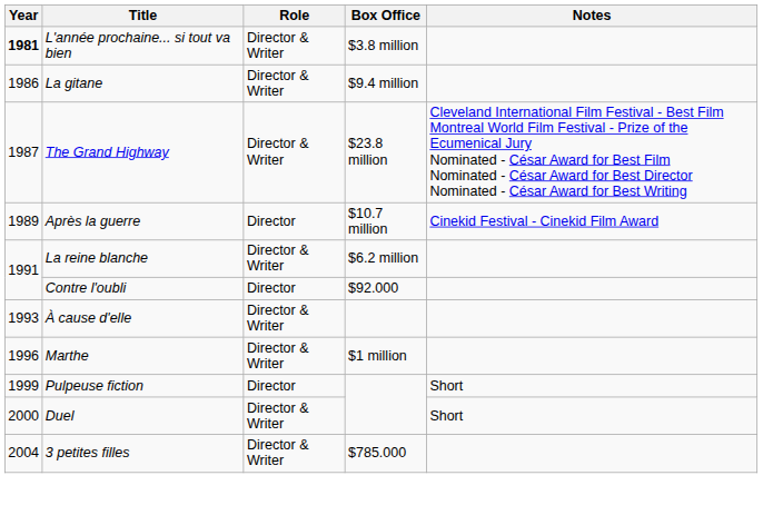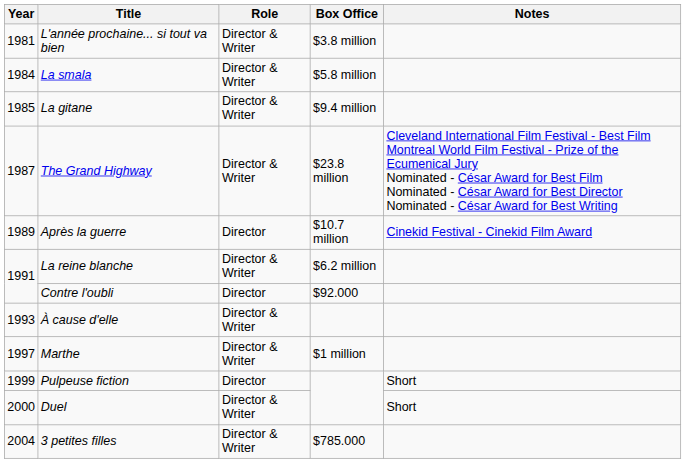 <table class="wikitable sortable">
 <tr>
 <th>Year</th>
 <th>Title</th>
 <th>Role</th>
 <th>Box Office</th>
 <th class="unsortable">Notes</th>
 </tr>
 <tr>
-<td><strong>1981</strong></td>
+<td>1981</td>
 <td><em>L'année prochaine... si tout va bien</em></td>
 <td>Director & Writer</td>
 <td>$3.8 million</td>
 <td></td>
 </tr>
 <tr>
-<td>1986</td>
+<td>1984</td>
+<td><em><a href='#'>La smala</a></em></td>
+<td>Director & Writer</td>
+<td>$5.8 million</td>
+<td></td>
+</tr>
+<tr>
+<td>1985</td>
 <td><em>La gitane</em></td>
 <td>Director & Writer</td>
 <td>$9.4 million</td>
 <td></td>
 </tr>
 <tr>
 <td>1987</td>
 <td><em><a href='#'>The Grand Highway</a></em></td>
 <td>Director & Writer</td>
 <td>$23.8 million</td>
 <td><a href='#'>Cleveland International Film Festival - Best Film</a><br><a href='#'>Montreal World Film Festival - Prize of the Ecumenical Jury</a><br>Nominated - <a href='#'>César Award for Best Film</a><br>Nominated - <a href='#'>César Award for Best Director</a><br>Nominated - <a href='#'>César Award for Best Writing</a></td>
 </tr>
 <tr>
 <td>1989</td>
 <td><em>Après la guerre</em></td>
 <td>Director</td>
 <td>$10.7 million</td>
 <td><a href='#'>Cinekid Festival - Cinekid Film Award</a></td>
 </tr>
 <tr>
 <td rowspan=2>1991</td>
 <td><em>La reine blanche</em></td>
 <td>Director & Writer</td>
 <td>$6.2 million</td>
 <td></td>
 </tr>
 <tr>
 <td><em>Contre l'oubli</em></td>
 <td>Director</td>
 <td>$92.000</td>
 <td></td>
 </tr>
 <tr>
 <td>1993</td>
 <td><em>À cause d'elle</em></td>
 <td>Director & Writer</td>
 <td></td>
 <td></td>
 </tr>
 <tr>
-<td>1996</td>
+<td>1997</td>
 <td><em>Marthe</em></td>
 <td>Director & Writer</td>
 <td>$1 million</td>
 <td></td>
 </tr>
 <tr>
 <td>1999</td>
 <td><em>Pulpeuse fiction</em></td>
 <td>Director</td>
 <td rowspan=2></td>
 <td>Short</td>
 </tr>
 <tr>
 <td>2000</td>
 <td><em>Duel</em></td>
 <td>Director & Writer</td>
 <td>Short</td>
 </tr>
 <tr>
 <td>2004</td>
 <td><em>3 petites filles</em></td>
 <td>Director & Writer</td>
 <td>$785.000</td>
 <td></td>
 </tr>
 </table>
